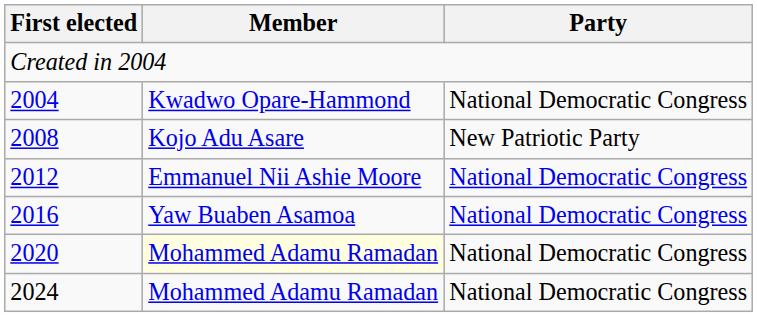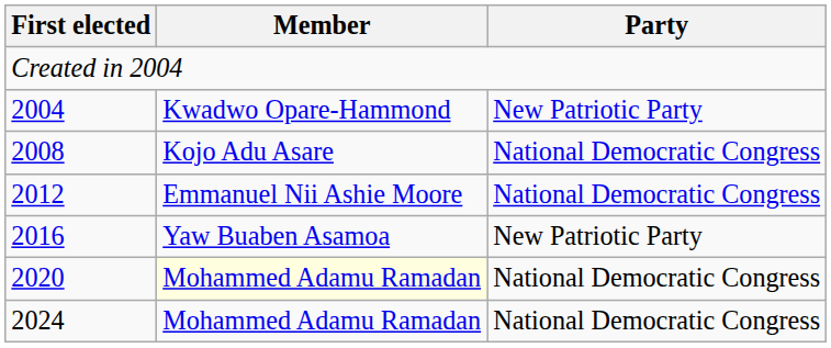 <table class="wikitable">
 <tr>
 <th>First elected</th>
 <th>Member</th>
 <th>Party</th>
 </tr>
 <tr>
 <td colspan=3><em>Created in 2004</em></td>
 </tr>
 <tr>
 <td><a href='#'>2004</a></td>
 <td><a href='#'>Kwadwo Opare-Hammond</a></td>
-<td>National Democratic Congress</td>
+<td><a href='#'>New Patriotic Party</a></td>
 </tr>
 <tr>
 <td><a href='#'>2008</a></td>
 <td><a href='#'>Kojo Adu Asare</a></td>
-<td>New Patriotic Party</td>
+<td><a href='#'>National Democratic Congress</a></td>
 </tr>
 <tr>
 <td><a href='#'>2012</a></td>
 <td><a href='#'>Emmanuel Nii Ashie Moore</a></td>
 <td><a href='#'>National Democratic Congress</a></td>
 </tr>
 <tr>
 <td><a href='#'>2016</a></td>
 <td><a href='#'>Yaw Buaben Asamoa</a></td>
-<td><a href='#'>National Democratic Congress</a></td>
+<td>New Patriotic Party</td>
 </tr>
 <tr>
 <td><a href='#'>2020</a></td>
 <td style="background: lightyellow;"><a href='#'>Mohammed Adamu Ramadan</a></td>
 <td>National Democratic Congress</td>
 </tr>
 <tr>
 <td>2024</td>
 <td><a href='#'>Mohammed Adamu Ramadan</a></td>
 <td>National Democratic Congress</td>
 </tr>
 </table>
